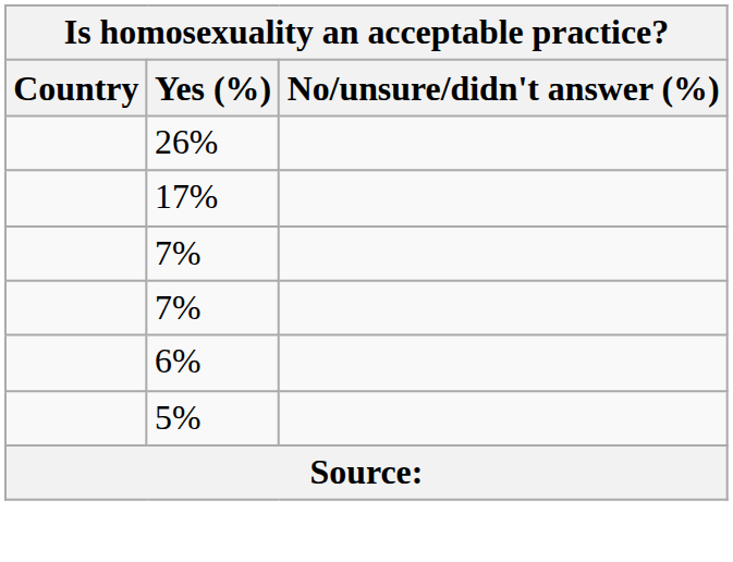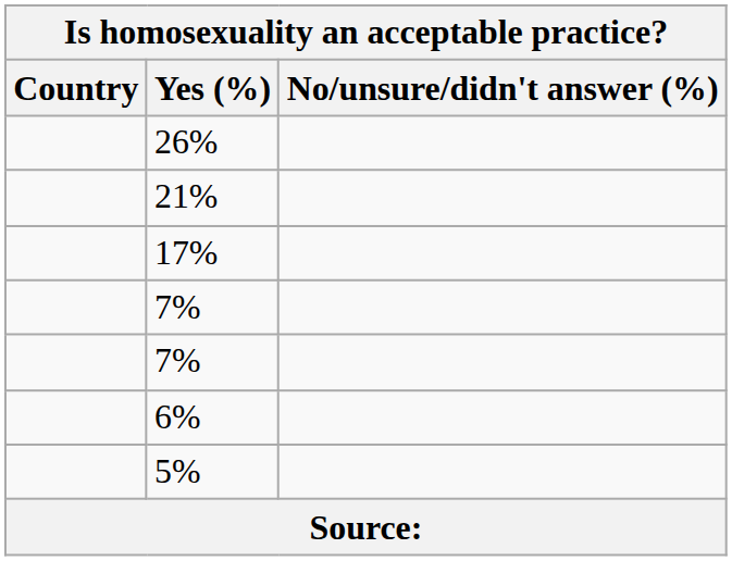 <table class="wikitable sortable">
 <tr>
 <th colspan="3">Is homosexuality an acceptable practice?</th>
 </tr>
 <tr>
 <th>Country</th>
 <th>Yes (%)</th>
 <th>No/unsure/didn't answer (%)</th>
 </tr>
 <tr>
 <td></td>
 <td>26%</td>
+<td></td>
+</tr>
+<tr>
+<td></td>
+<td>21%</td>
 <td></td>
 </tr>
 <tr>
 <td></td>
 <td>17%</td>
 <td></td>
 </tr>
 <tr>
 <td></td>
 <td>7%</td>
 <td></td>
 </tr>
 <tr>
 <td></td>
 <td>7%</td>
 <td></td>
 </tr>
 <tr>
 <td></td>
 <td>6%</td>
 <td></td>
 </tr>
 <tr>
 <td></td>
 <td>5%</td>
 <td></td>
 </tr>
 <tr>
 <th colspan="3">Source: </th>
 </tr>
 </table>
